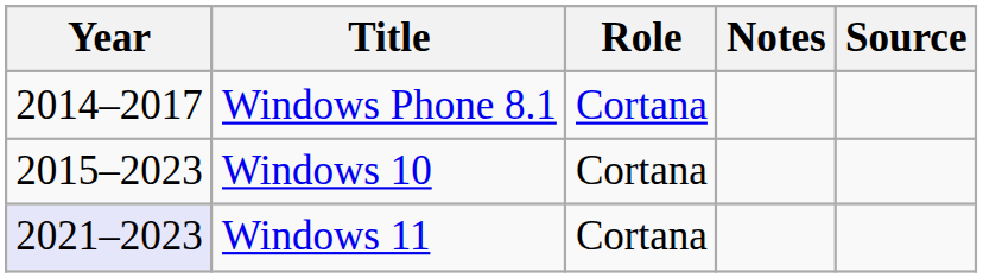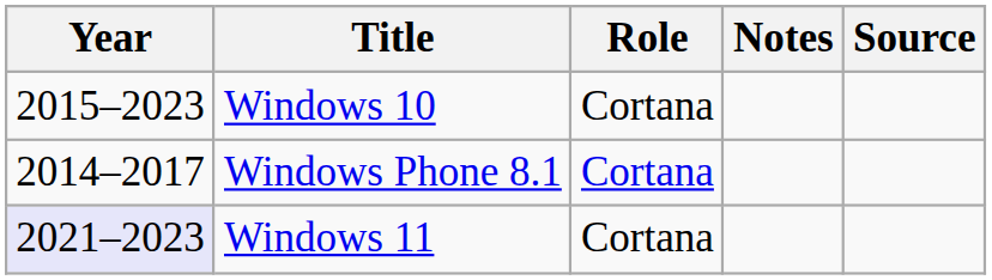 <table class="wikitable">
 <tr style="background:#ccc; text-align:center;">
 <th>Year</th>
 <th>Title</th>
 <th>Role</th>
 <th>Notes</th>
 <th>Source</th>
 </tr>
 <tr>
-<td>2014–2017</td>
-<td><a href='#'>Windows Phone 8.1</a></td>
-<td><a href='#'>Cortana</a></td>
+<td>2015–2023</td>
+<td><a href='#'>Windows 10</a></td>
+<td>Cortana</td>
 <td></td>
 <td></td>
 </tr>
 <tr>
-<td>2015–2023</td>
-<td><a href='#'>Windows 10</a></td>
-<td>Cortana</td>
+<td>2014–2017</td>
+<td><a href='#'>Windows Phone 8.1</a></td>
+<td><a href='#'>Cortana</a></td>
 <td></td>
 <td></td>
 </tr>
 <tr>
 <td style="background: lavender;">2021–2023</td>
 <td><a href='#'>Windows 11</a></td>
 <td>Cortana</td>
 <td></td>
 <td></td>
 </tr>
 </table>
